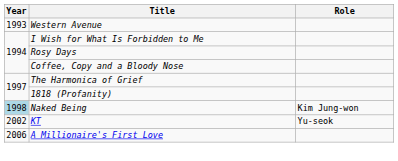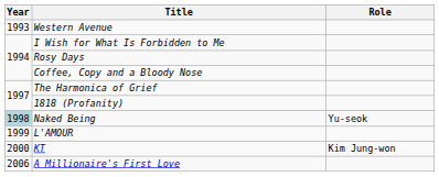 <table class="wikitable" style="width:600px">
 <tr>
 <th width=10>Year</th>
 <th>Title</th>
 <th>Role</th>
 </tr>
 <tr>
 <td>1993</td>
 <td><em>Western Avenue</em></td>
 <td></td>
 </tr>
 <tr>
 <td rowspan=3>1994</td>
 <td><em>I Wish for What Is Forbidden to Me</em></td>
 <td></td>
 </tr>
 <tr>
 <td><em>Rosy Days</em></td>
 <td></td>
 </tr>
 <tr>
 <td><em>Coffee, Copy and a Bloody Nose</em></td>
 <td></td>
 </tr>
 <tr>
 <td rowspan=2>1997</td>
 <td><em>The Harmonica of Grief</em></td>
 <td></td>
 </tr>
 <tr>
 <td><em>1818 (Profanity)</em></td>
 <td></td>
 </tr>
 <tr>
 <td style="background: lightblue;">1998</td>
 <td><em>Naked Being</em></td>
-<td>Kim Jung-won</td>
+<td>Yu-seok</td>
 </tr>
 <tr>
-<td>2002</td>
+<td>1999</td>
+<td><em>L'AMOUR</em></td>
+<td></td>
+</tr>
+<tr>
+<td>2000</td>
 <td><em><a href='#'>KT</a></em></td>
-<td>Yu-seok</td>
+<td>Kim Jung-won</td>
 </tr>
 <tr>
 <td>2006</td>
 <td><em><a href='#'>A Millionaire's First Love</a></em></td>
 <td></td>
 </tr>
 </table>
